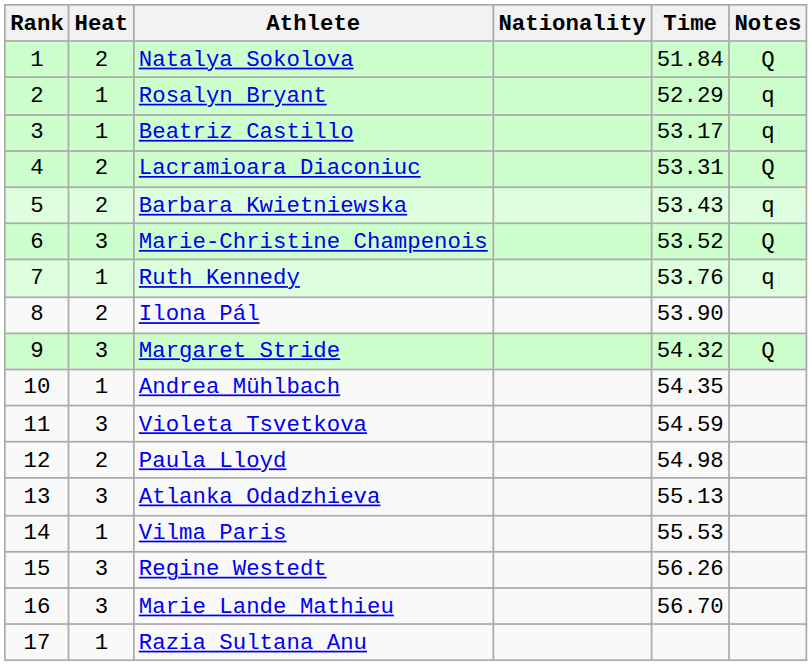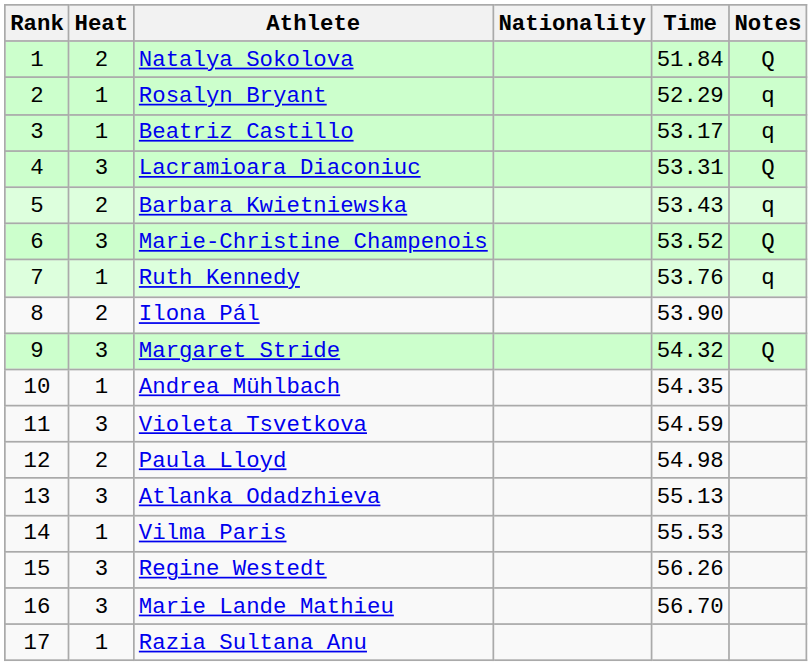 <table class="wikitable sortable" style="text-align:center">
 <tr>
 <th>Rank</th>
 <th>Heat</th>
 <th>Athlete</th>
 <th>Nationality</th>
 <th>Time</th>
 <th>Notes</th>
 </tr>
 <tr bgcolor=ccffcc>
 <td>1</td>
 <td>2</td>
 <td align=left><a href='#'>Natalya Sokolova</a></td>
 <td align=left></td>
 <td>51.84</td>
 <td>Q</td>
 </tr>
 <tr bgcolor=ccffcc>
 <td>2</td>
 <td>1</td>
 <td align=left><a href='#'>Rosalyn Bryant</a></td>
 <td align=left></td>
 <td>52.29</td>
 <td>q</td>
 </tr>
 <tr bgcolor=ccffcc>
 <td>3</td>
 <td>1</td>
 <td align=left><a href='#'>Beatriz Castillo</a></td>
 <td align=left></td>
 <td>53.17</td>
 <td>q</td>
 </tr>
 <tr bgcolor=ccffcc>
 <td>4</td>
-<td>2</td>
+<td>3</td>
 <td align=left><a href='#'>Lacramioara Diaconiuc</a></td>
 <td align=left></td>
 <td>53.31</td>
 <td>Q</td>
 </tr>
 <tr bgcolor=ddffdd>
 <td>5</td>
 <td>2</td>
 <td align=left><a href='#'>Barbara Kwietniewska</a></td>
 <td align=left></td>
 <td>53.43</td>
 <td>q</td>
 </tr>
 <tr bgcolor=ccffcc>
 <td>6</td>
 <td>3</td>
 <td align=left><a href='#'>Marie-Christine Champenois</a></td>
 <td align=left></td>
 <td>53.52</td>
 <td>Q</td>
 </tr>
 <tr bgcolor=ddffdd>
 <td>7</td>
 <td>1</td>
 <td align=left><a href='#'>Ruth Kennedy</a></td>
 <td align=left></td>
 <td>53.76</td>
 <td>q</td>
 </tr>
 <tr>
 <td>8</td>
 <td>2</td>
 <td align=left><a href='#'>Ilona Pál</a></td>
 <td align=left></td>
 <td>53.90</td>
 <td></td>
 </tr>
 <tr bgcolor=ccffcc>
 <td>9</td>
 <td>3</td>
 <td align=left><a href='#'>Margaret Stride</a></td>
 <td align=left></td>
 <td>54.32</td>
 <td>Q</td>
 </tr>
 <tr>
 <td>10</td>
 <td>1</td>
 <td align=left><a href='#'>Andrea Mühlbach</a></td>
 <td align=left></td>
 <td>54.35</td>
 <td></td>
 </tr>
 <tr>
 <td>11</td>
 <td>3</td>
 <td align=left><a href='#'>Violeta Tsvetkova</a></td>
 <td align=left></td>
 <td>54.59</td>
 <td></td>
 </tr>
 <tr>
 <td>12</td>
 <td>2</td>
 <td align=left><a href='#'>Paula Lloyd</a></td>
 <td align=left></td>
 <td>54.98</td>
 <td></td>
 </tr>
 <tr>
 <td>13</td>
 <td>3</td>
 <td align=left><a href='#'>Atlanka Odadzhieva</a></td>
 <td align=left></td>
 <td>55.13</td>
 <td></td>
 </tr>
 <tr>
 <td>14</td>
 <td>1</td>
 <td align=left><a href='#'>Vilma Paris</a></td>
 <td align=left></td>
 <td>55.53</td>
 <td></td>
 </tr>
 <tr>
 <td>15</td>
 <td>3</td>
 <td align=left><a href='#'>Regine Westedt</a></td>
 <td align=left></td>
 <td>56.26</td>
 <td></td>
 </tr>
 <tr>
 <td>16</td>
 <td>3</td>
 <td align=left><a href='#'>Marie Lande Mathieu</a></td>
 <td align=left></td>
 <td>56.70</td>
 <td></td>
 </tr>
 <tr>
 <td>17</td>
 <td>1</td>
 <td align=left><a href='#'>Razia Sultana Anu</a></td>
 <td align=left></td>
 <td></td>
 <td></td>
 </tr>
 </table>
